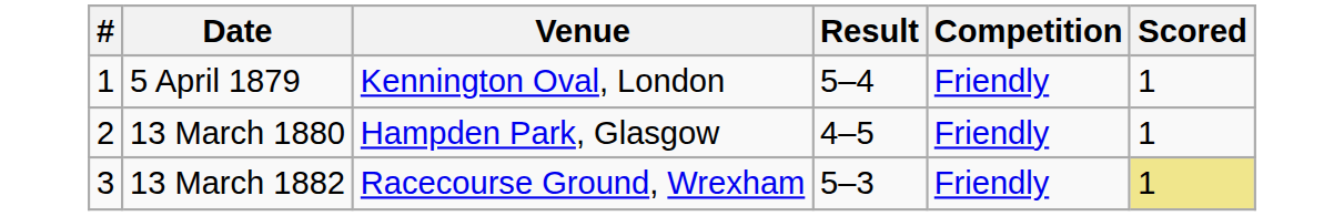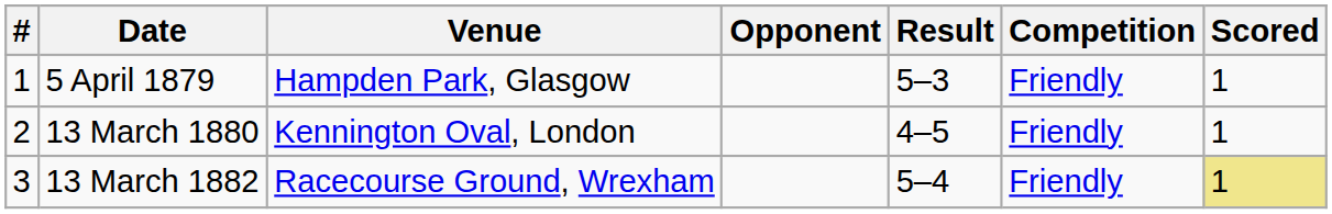 <table class="wikitable collapsible" style="font-size:85%; text-align:left; margin:auto;">
 <tr>
 <th>#</th>
 <th>Date</th>
 <th>Venue</th>
+<th>Opponent</th>
 <th>Result</th>
 <th>Competition</th>
 <th>Scored</th>
 </tr>
 <tr>
 <td>1</td>
 <td>5 April 1879</td>
-<td><a href='#'>Kennington Oval</a>, London</td>
-<td>5–4</td>
+<td><a href='#'>Hampden Park</a>, Glasgow</td>
+<td></td>
+<td>5–3</td>
 <td><a href='#'>Friendly</a></td>
 <td>1</td>
 </tr>
 <tr>
 <td>2</td>
 <td>13 March 1880</td>
-<td><a href='#'>Hampden Park</a>, Glasgow</td>
+<td><a href='#'>Kennington Oval</a>, London</td>
+<td></td>
 <td>4–5</td>
 <td><a href='#'>Friendly</a></td>
 <td>1</td>
 </tr>
 <tr>
 <td>3</td>
 <td>13 March 1882</td>
 <td><a href='#'>Racecourse Ground</a>, <a href='#'>Wrexham</a></td>
-<td>5–3</td>
+<td></td>
+<td>5–4</td>
 <td><a href='#'>Friendly</a></td>
 <td style="background: khaki;">1</td>
 </tr>
 </table>
